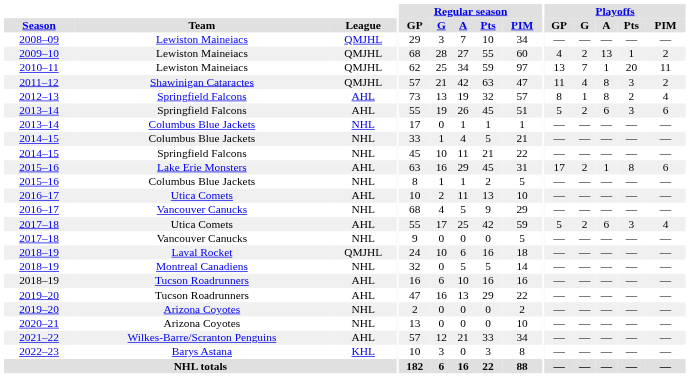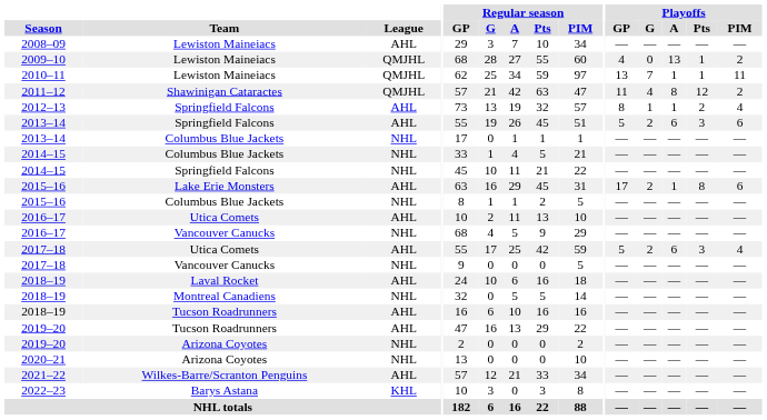 <table border="0" cellpadding="1" cellspacing="0" style="text-align:center; width:60em">
 <tr bgcolor="#e0e0e0">
 <th colspan="3" bgcolor="#ffffff"></th>
 <th rowspan="100" bgcolor="#ffffff"></th>
 <th colspan="5"><a href='#'>Regular season</a></th>
 <th rowspan="100" bgcolor="#ffffff"></th>
 <th colspan="5"><a href='#'>Playoffs</a></th>
 </tr>
 <tr bgcolor="#e0e0e0">
 <th><a href='#'>Season</a></th>
 <th>Team</th>
 <th>League</th>
 <th>GP</th>
 <th><a href='#'>G</a></th>
 <th><a href='#'>A</a></th>
 <th><a href='#'>Pts</a></th>
 <th><a href='#'>PIM</a></th>
 <th>GP</th>
 <th>G</th>
 <th>A</th>
 <th>Pts</th>
 <th>PIM</th>
 </tr>
 <tr ALIGN="centre">
 <td><a href='#'>2008–09</a></td>
 <td><a href='#'>Lewiston Maineiacs</a></td>
-<td><a href='#'>QMJHL</a></td>
+<td>AHL</td>
 <td>29</td>
 <td>3</td>
 <td>7</td>
 <td>10</td>
 <td>34</td>
 <td>—</td>
 <td>—</td>
 <td>—</td>
 <td>—</td>
 <td>—</td>
 </tr>
 <tr ALIGN="centre" bgcolor="#f0f0f0">
 <td><a href='#'>2009–10</a></td>
 <td>Lewiston Maineiacs</td>
 <td>QMJHL</td>
 <td>68</td>
 <td>28</td>
 <td>27</td>
 <td>55</td>
 <td>60</td>
 <td>4</td>
-<td>2</td>
+<td>0</td>
 <td>13</td>
 <td>1</td>
 <td>2</td>
 </tr>
 <tr ALIGN="centre">
 <td><a href='#'>2010–11</a></td>
 <td>Lewiston Maineiacs</td>
 <td>QMJHL</td>
 <td>62</td>
 <td>25</td>
 <td>34</td>
 <td>59</td>
 <td>97</td>
 <td>13</td>
 <td>7</td>
 <td>1</td>
-<td>20</td>
+<td>1</td>
 <td>11</td>
 </tr>
 <tr ALIGN="centre" bgcolor="#f0f0f0">
 <td><a href='#'>2011–12</a></td>
 <td><a href='#'>Shawinigan Cataractes</a></td>
 <td>QMJHL</td>
 <td>57</td>
 <td>21</td>
 <td>42</td>
 <td>63</td>
 <td>47</td>
 <td>11</td>
 <td>4</td>
 <td>8</td>
-<td>3</td>
+<td>12</td>
 <td>2</td>
 </tr>
 <tr ALIGN="centre">
 <td><a href='#'>2012–13</a></td>
 <td><a href='#'>Springfield Falcons</a></td>
 <td><a href='#'>AHL</a></td>
 <td>73</td>
 <td>13</td>
 <td>19</td>
 <td>32</td>
 <td>57</td>
 <td>8</td>
 <td>1</td>
-<td>8</td>
+<td>1</td>
 <td>2</td>
 <td>4</td>
 </tr>
 <tr ALIGN="centre"  bgcolor="#f0f0f0">
 <td><a href='#'>2013–14</a></td>
 <td>Springfield Falcons</td>
 <td>AHL</td>
 <td>55</td>
 <td>19</td>
 <td>26</td>
 <td>45</td>
 <td>51</td>
 <td>5</td>
 <td>2</td>
 <td>6</td>
 <td>3</td>
 <td>6</td>
 </tr>
 <tr ALIGN="centre">
 <td><a href='#'>2013–14</a></td>
 <td><a href='#'>Columbus Blue Jackets</a></td>
 <td><a href='#'>NHL</a></td>
 <td>17</td>
 <td>0</td>
 <td>1</td>
 <td>1</td>
 <td>1</td>
 <td>—</td>
 <td>—</td>
 <td>—</td>
 <td>—</td>
 <td>—</td>
 </tr>
 <tr ALIGN="centre"  bgcolor="#f0f0f0">
 <td><a href='#'>2014–15</a></td>
 <td>Columbus Blue Jackets</td>
 <td>NHL</td>
 <td>33</td>
 <td>1</td>
 <td>4</td>
 <td>5</td>
 <td>21</td>
 <td>—</td>
 <td>—</td>
 <td>—</td>
 <td>—</td>
 <td>—</td>
 </tr>
 <tr ALIGN="centre">
 <td><a href='#'>2014–15</a></td>
 <td>Springfield Falcons</td>
 <td>NHL</td>
 <td>45</td>
 <td>10</td>
 <td>11</td>
 <td>21</td>
 <td>22</td>
 <td>—</td>
 <td>—</td>
 <td>—</td>
 <td>—</td>
 <td>—</td>
 </tr>
 <tr ALIGN="centre"  bgcolor="#f0f0f0">
 <td><a href='#'>2015–16</a></td>
 <td><a href='#'>Lake Erie Monsters</a></td>
 <td>AHL</td>
 <td>63</td>
 <td>16</td>
 <td>29</td>
 <td>45</td>
 <td>31</td>
 <td>17</td>
 <td>2</td>
 <td>1</td>
 <td>8</td>
 <td>6</td>
 </tr>
 <tr ALIGN="centre">
 <td><a href='#'>2015–16</a></td>
 <td>Columbus Blue Jackets</td>
 <td>NHL</td>
 <td>8</td>
 <td>1</td>
 <td>1</td>
 <td>2</td>
 <td>5</td>
 <td>—</td>
 <td>—</td>
 <td>—</td>
 <td>—</td>
 <td>—</td>
 </tr>
 <tr ALIGN="centre"  bgcolor="#f0f0f0">
 <td><a href='#'>2016–17</a></td>
 <td><a href='#'>Utica Comets</a></td>
 <td>AHL</td>
 <td>10</td>
 <td>2</td>
 <td>11</td>
 <td>13</td>
 <td>10</td>
 <td>—</td>
 <td>—</td>
 <td>—</td>
 <td>—</td>
 <td>—</td>
 </tr>
 <tr ALIGN="centre">
 <td><a href='#'>2016–17</a></td>
 <td><a href='#'>Vancouver Canucks</a></td>
 <td>NHL</td>
 <td>68</td>
 <td>4</td>
 <td>5</td>
 <td>9</td>
 <td>29</td>
 <td>—</td>
 <td>—</td>
 <td>—</td>
 <td>—</td>
 <td>—</td>
 </tr>
 <tr ALIGN="centre"  bgcolor="#f0f0f0">
 <td><a href='#'>2017–18</a></td>
 <td>Utica Comets</td>
 <td>AHL</td>
 <td>55</td>
 <td>17</td>
 <td>25</td>
 <td>42</td>
 <td>59</td>
 <td>5</td>
 <td>2</td>
 <td>6</td>
 <td>3</td>
 <td>4</td>
 </tr>
 <tr ALIGN="centre">
 <td><a href='#'>2017–18</a></td>
 <td>Vancouver Canucks</td>
 <td>NHL</td>
 <td>9</td>
 <td>0</td>
 <td>0</td>
 <td>0</td>
 <td>5</td>
 <td>—</td>
 <td>—</td>
 <td>—</td>
 <td>—</td>
 <td>—</td>
 </tr>
 <tr ALIGN="centre"  bgcolor="#f0f0f0">
 <td><a href='#'>2018–19</a></td>
 <td><a href='#'>Laval Rocket</a></td>
-<td>QMJHL</td>
+<td>AHL</td>
 <td>24</td>
 <td>10</td>
 <td>6</td>
 <td>16</td>
 <td>18</td>
 <td>—</td>
 <td>—</td>
 <td>—</td>
 <td>—</td>
 <td>—</td>
 </tr>
 <tr ALIGN="centre">
 <td><a href='#'>2018–19</a></td>
 <td><a href='#'>Montreal Canadiens</a></td>
 <td>NHL</td>
 <td>32</td>
 <td>0</td>
 <td>5</td>
 <td>5</td>
 <td>14</td>
 <td>—</td>
 <td>—</td>
 <td>—</td>
 <td>—</td>
 <td>—</td>
 </tr>
 <tr ALIGN="centre"  bgcolor="#f0f0f0">
 <td>2018–19</td>
 <td><a href='#'>Tucson Roadrunners</a></td>
 <td>AHL</td>
 <td>16</td>
 <td>6</td>
 <td>10</td>
 <td>16</td>
 <td>16</td>
 <td>—</td>
 <td>—</td>
 <td>—</td>
 <td>—</td>
 <td>—</td>
 </tr>
 <tr ALIGN="centre">
 <td><a href='#'>2019–20</a></td>
 <td>Tucson Roadrunners</td>
 <td>AHL</td>
 <td>47</td>
 <td>16</td>
 <td>13</td>
 <td>29</td>
 <td>22</td>
 <td>—</td>
 <td>—</td>
 <td>—</td>
 <td>—</td>
 <td>—</td>
 </tr>
 <tr ALIGN="centre"  bgcolor="#f0f0f0">
 <td><a href='#'>2019–20</a></td>
 <td><a href='#'>Arizona Coyotes</a></td>
 <td>NHL</td>
 <td>2</td>
 <td>0</td>
 <td>0</td>
 <td>0</td>
 <td>2</td>
 <td>—</td>
 <td>—</td>
 <td>—</td>
 <td>—</td>
 <td>—</td>
 </tr>
 <tr ALIGN="centre">
 <td><a href='#'>2020–21</a></td>
 <td>Arizona Coyotes</td>
 <td>NHL</td>
 <td>13</td>
 <td>0</td>
 <td>0</td>
 <td>0</td>
 <td>10</td>
 <td>—</td>
 <td>—</td>
 <td>—</td>
 <td>—</td>
 <td>—</td>
 </tr>
 <tr ALIGN="centre"  bgcolor="#f0f0f0">
 <td><a href='#'>2021–22</a></td>
 <td><a href='#'>Wilkes-Barre/Scranton Penguins</a></td>
 <td>AHL</td>
 <td>57</td>
 <td>12</td>
 <td>21</td>
 <td>33</td>
 <td>34</td>
 <td>—</td>
 <td>—</td>
 <td>—</td>
 <td>—</td>
 <td>—</td>
 </tr>
 <tr ALIGN="centre">
 <td><a href='#'>2022–23</a></td>
 <td><a href='#'>Barys Astana</a></td>
 <td><a href='#'>KHL</a></td>
 <td>10</td>
 <td>3</td>
 <td>0</td>
 <td>3</td>
 <td>8</td>
 <td>—</td>
 <td>—</td>
 <td>—</td>
 <td>—</td>
 <td>—</td>
 </tr>
 <tr bgcolor="#e0e0e0">
 <th colspan="3">NHL totals</th>
 <th>182</th>
 <th>6</th>
 <th>16</th>
 <th>22</th>
 <th>88</th>
 <th>—</th>
 <th>—</th>
 <th>—</th>
 <th>—</th>
 <th>—</th>
 </tr>
 </table>
